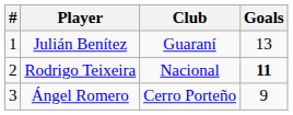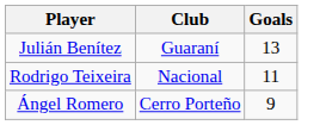 <table class="wikitable" style="text-align:center;">
 <tr>
-<th>#</th>
 <th>Player</th>
 <th>Club</th>
 <th>Goals</th>
 </tr>
 <tr>
-<td>1</td>
 <td> <a href='#'>Julián Benítez</a></td>
 <td><a href='#'>Guaraní</a></td>
 <td>13</td>
 </tr>
 <tr>
-<td>2</td>
 <td> <a href='#'>Rodrigo Teixeira</a></td>
 <td><a href='#'>Nacional</a></td>
-<td><strong>11</strong></td>
+<td>11</td>
 </tr>
 <tr>
-<td>3</td>
 <td> <a href='#'>Ángel Romero</a></td>
 <td><a href='#'>Cerro Porteño</a></td>
 <td>9</td>
 </tr>
 </table>
